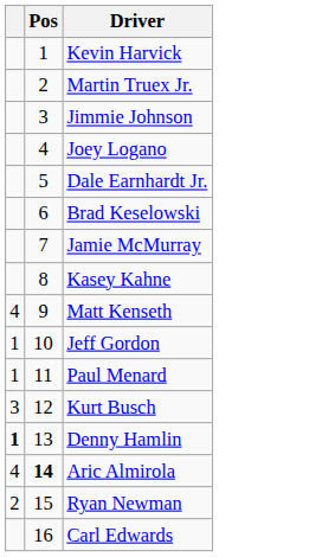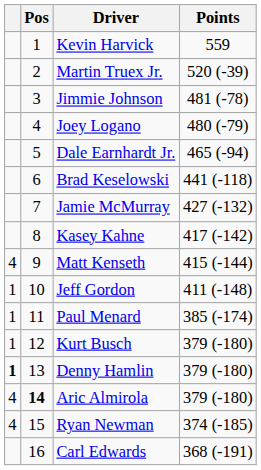 <table class="wikitable" style="font-size: 95%;">
 <tr>
 <th></th>
 <th>Pos</th>
 <th>Driver</th>
+<th>Points</th>
 </tr>
 <tr>
 <td align="left"></td>
 <td style="text-align:center;">1</td>
 <td><a href='#'>Kevin Harvick</a></td>
+<td style="text-align:center;">559</td>
 </tr>
 <tr>
 <td align="left"></td>
 <td style="text-align:center;">2</td>
 <td><a href='#'>Martin Truex Jr.</a></td>
+<td style="text-align:center;">520 (-39)</td>
 </tr>
 <tr>
 <td align="left"></td>
 <td style="text-align:center;">3</td>
 <td><a href='#'>Jimmie Johnson</a></td>
+<td style="text-align:center;">481 (-78)</td>
 </tr>
 <tr>
 <td align="left"></td>
 <td style="text-align:center;">4</td>
 <td><a href='#'>Joey Logano</a></td>
+<td style="text-align:center;">480 (-79)</td>
 </tr>
 <tr>
 <td align="left"></td>
 <td style="text-align:center;">5</td>
 <td><a href='#'>Dale Earnhardt Jr.</a></td>
+<td style="text-align:center;">465 (-94)</td>
 </tr>
 <tr>
 <td align="left"></td>
 <td style="text-align:center;">6</td>
 <td><a href='#'>Brad Keselowski</a></td>
+<td style="text-align:center;">441 (-118)</td>
 </tr>
 <tr>
 <td align="left"></td>
 <td style="text-align:center;">7</td>
 <td><a href='#'>Jamie McMurray</a></td>
+<td style="text-align:center;">427 (-132)</td>
 </tr>
 <tr>
 <td align="left"></td>
 <td style="text-align:center;">8</td>
 <td><a href='#'>Kasey Kahne</a></td>
+<td style="text-align:center;">417 (-142)</td>
 </tr>
 <tr>
 <td align="left"> 4</td>
 <td style="text-align:center;">9</td>
 <td><a href='#'>Matt Kenseth</a></td>
+<td style="text-align:center;">415 (-144)</td>
 </tr>
 <tr>
 <td align="left"> 1</td>
 <td style="text-align:center;">10</td>
 <td><a href='#'>Jeff Gordon</a></td>
+<td style="text-align:center;">411 (-148)</td>
 </tr>
 <tr>
 <td align="left"> 1</td>
 <td style="text-align:center;">11</td>
 <td><a href='#'>Paul Menard</a></td>
+<td style="text-align:center;">385 (-174)</td>
 </tr>
 <tr>
-<td align="left"> 3</td>
+<td align="left"> 1</td>
 <td style="text-align:center;">12</td>
 <td><a href='#'>Kurt Busch</a></td>
+<td style="text-align:center;">379 (-180)</td>
 </tr>
 <tr>
 <td align="left"><strong> 1</strong></td>
 <td style="text-align:center;">13</td>
 <td><a href='#'>Denny Hamlin</a></td>
+<td style="text-align:center;">379 (-180)</td>
 </tr>
 <tr>
 <td align="left"> 4</td>
 <td style="text-align:center;"><strong>14</strong></td>
 <td><a href='#'>Aric Almirola</a></td>
+<td style="text-align:center;">379 (-180)</td>
 </tr>
 <tr>
-<td align="left"> 2</td>
+<td align="left"> 4</td>
 <td style="text-align:center;">15</td>
 <td><a href='#'>Ryan Newman</a></td>
+<td style="text-align:center;">374 (-185)</td>
 </tr>
 <tr>
 <td align="left"></td>
 <td style="text-align:center;">16</td>
 <td><a href='#'>Carl Edwards</a></td>
+<td style="text-align:center;">368 (-191)</td>
 </tr>
 </table>
